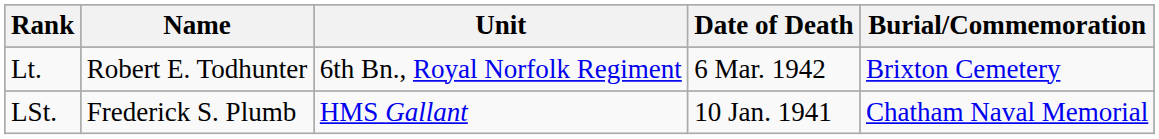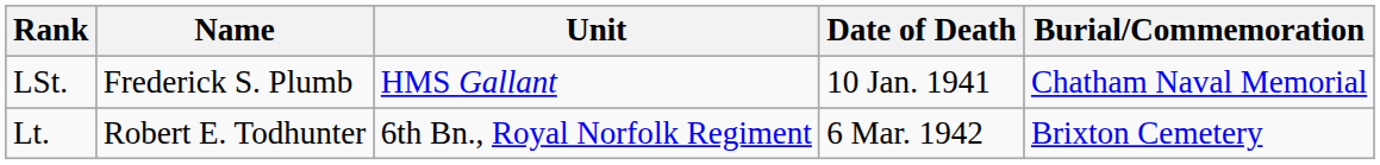 <table class="wikitable">
 <tr>
 <th>Rank</th>
 <th>Name</th>
 <th>Unit</th>
 <th>Date of Death</th>
 <th>Burial/Commemoration</th>
 </tr>
 <tr>
+<td>LSt.</td>
+<td>Frederick S. Plumb</td>
+<td><a href='#'>HMS <em>Gallant</em></a></td>
+<td>10 Jan. 1941</td>
+<td><a href='#'>Chatham Naval Memorial</a></td>
+</tr>
+<tr>
 <td>Lt.</td>
 <td>Robert E. Todhunter</td>
 <td>6th Bn., <a href='#'>Royal Norfolk Regiment</a></td>
 <td>6 Mar. 1942</td>
 <td><a href='#'>Brixton Cemetery</a></td>
 </tr>
-<tr>
-<td>LSt.</td>
-<td>Frederick S. Plumb</td>
-<td><a href='#'>HMS <em>Gallant</em></a></td>
-<td>10 Jan. 1941</td>
-<td><a href='#'>Chatham Naval Memorial</a></td>
-</tr>
 </table>
